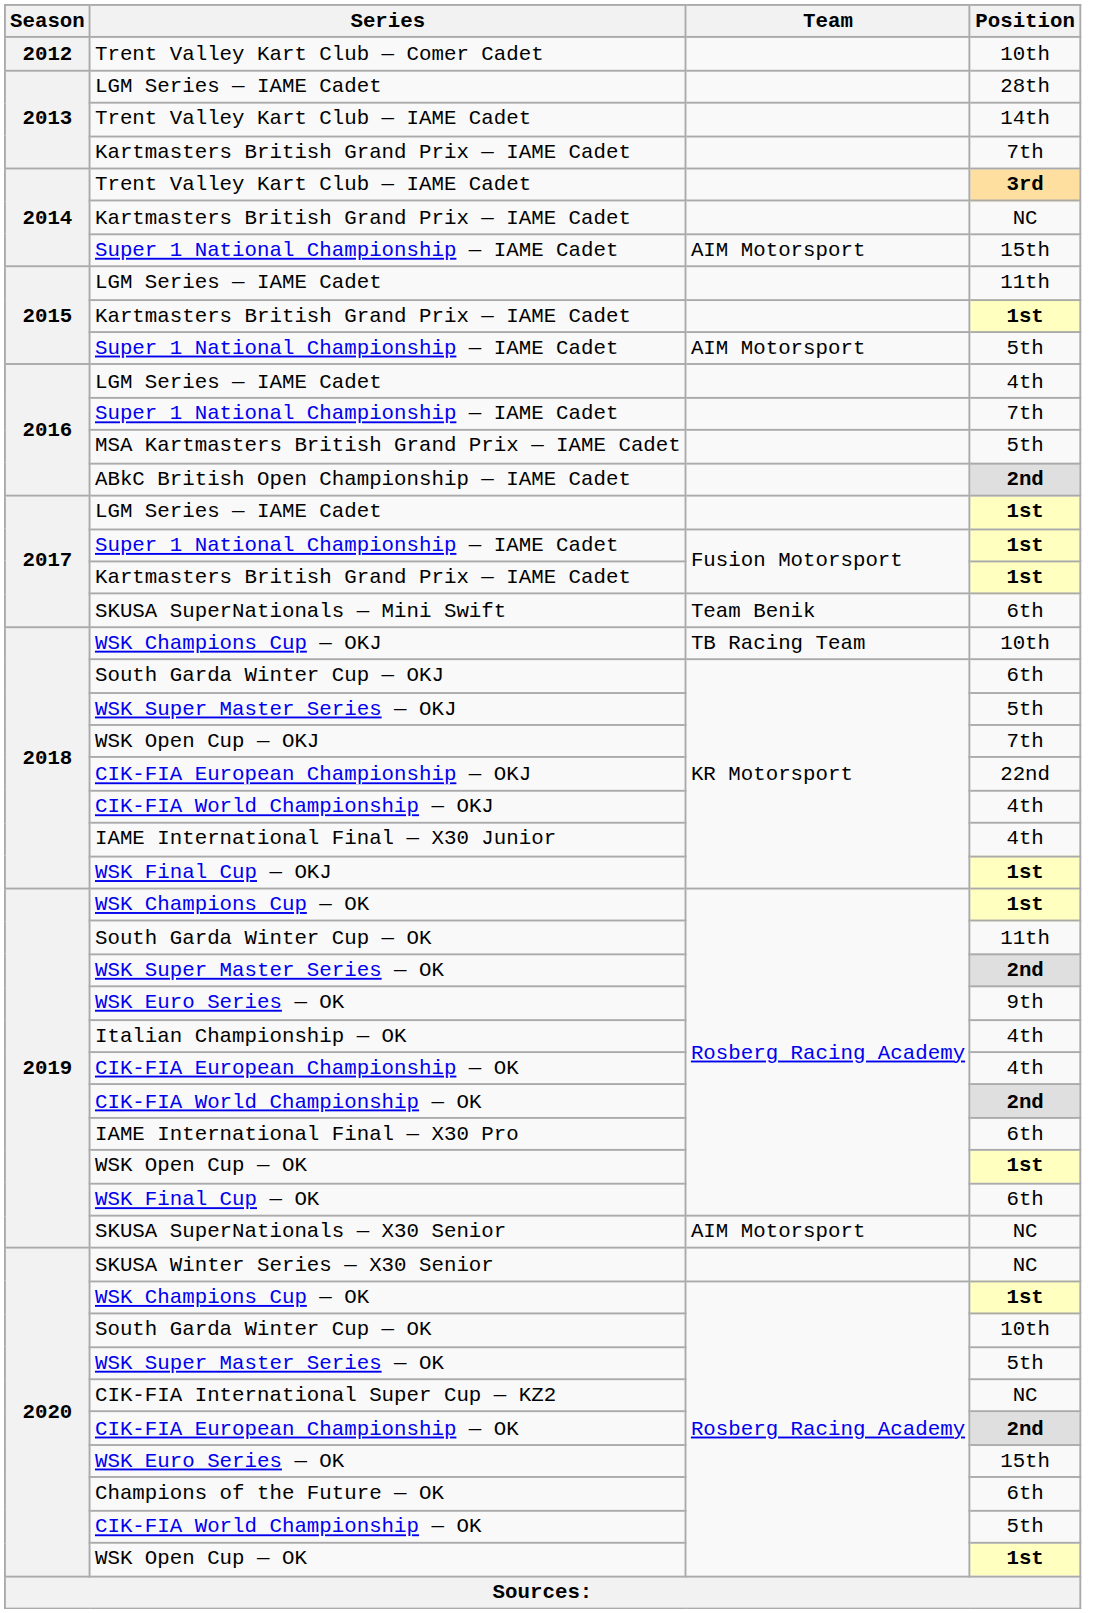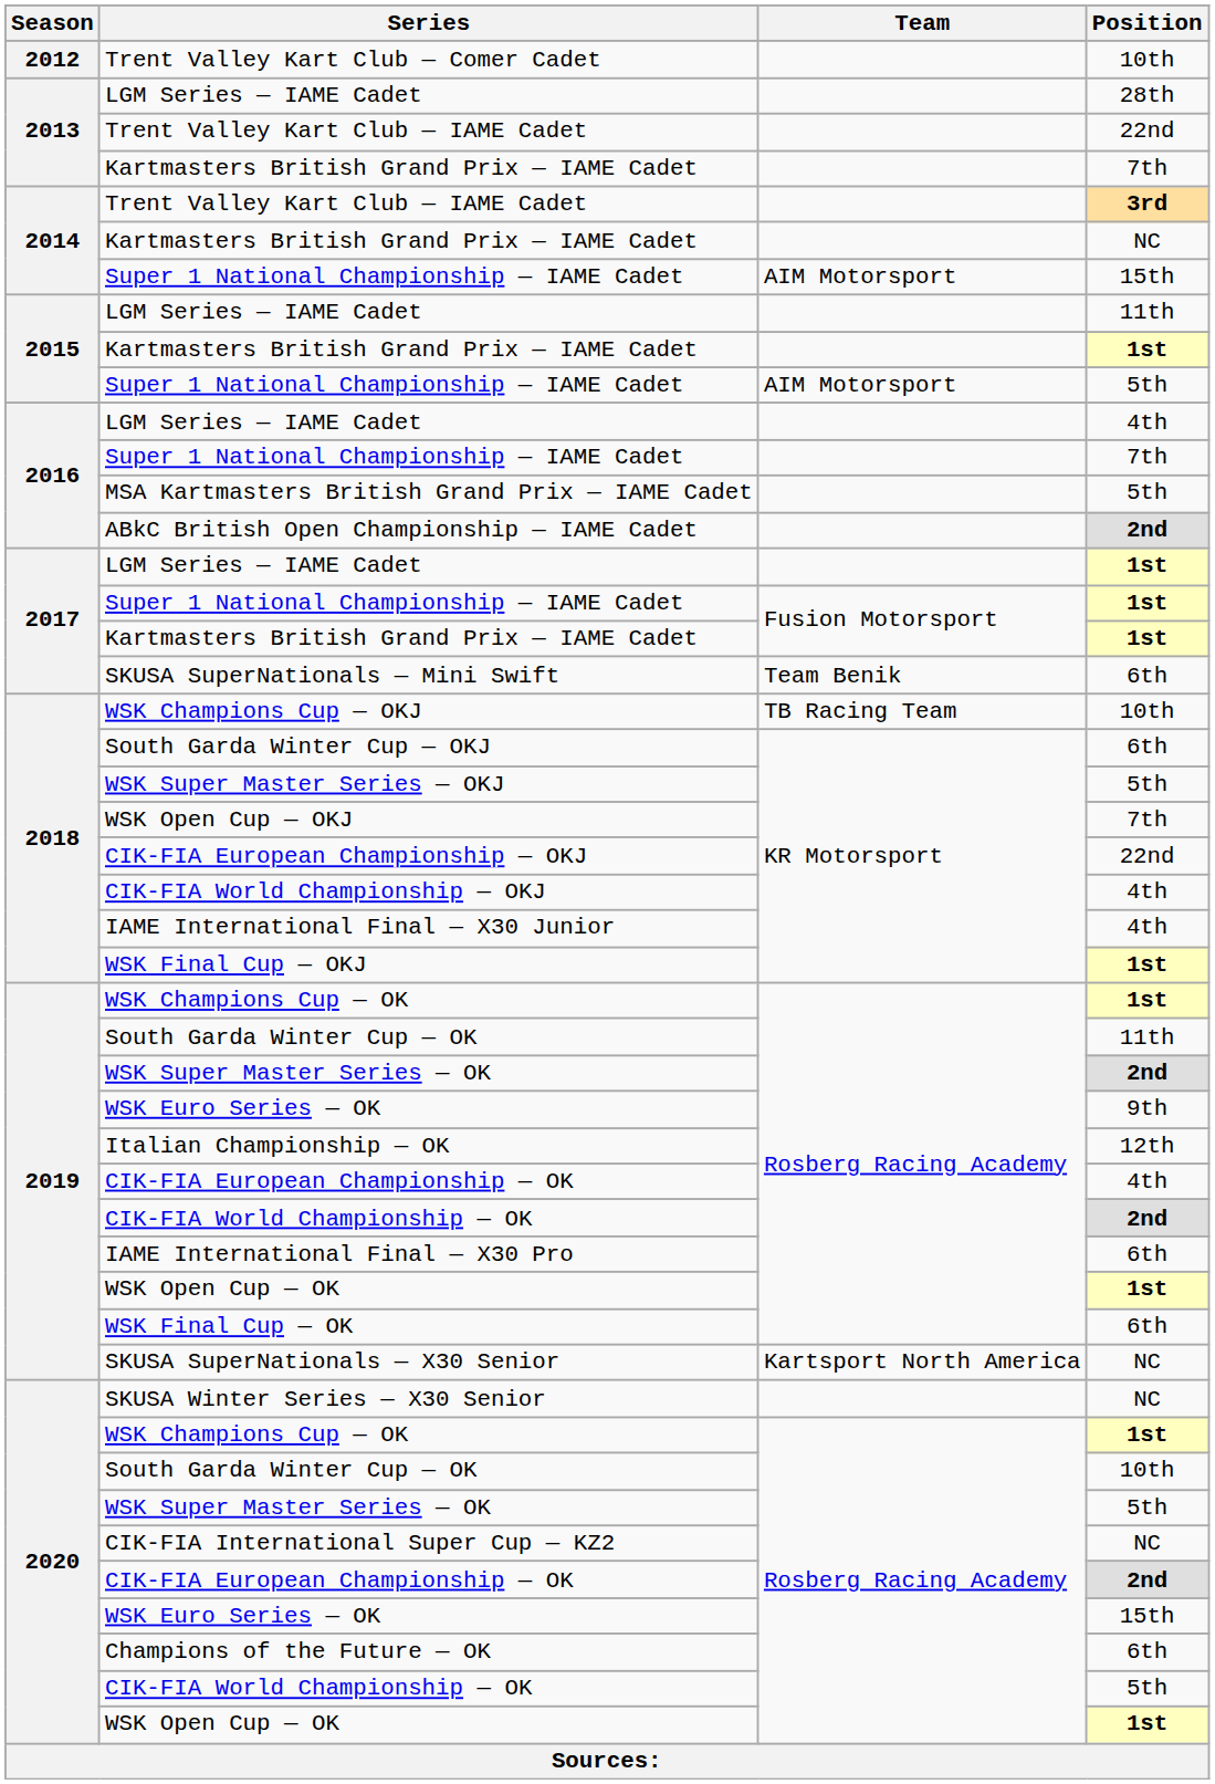 <table class="wikitable" style="font-size: 85%; text-align:center">
 <tr>
 <th>Season</th>
 <th>Series</th>
 <th>Team</th>
 <th>Position</th>
 </tr>
 <tr>
 <th>2012</th>
 <td align="left">Trent Valley Kart Club — Comer Cadet</td>
 <td align="left"></td>
 <td>10th</td>
 </tr>
 <tr>
 <th rowspan="3">2013</th>
 <td align="left">LGM Series — IAME Cadet</td>
 <td align="left"></td>
 <td>28th</td>
 </tr>
 <tr>
 <td align="left">Trent Valley Kart Club — IAME Cadet</td>
 <td align="left"></td>
-<td>14th</td>
+<td>22nd</td>
 </tr>
 <tr>
 <td align="left">Kartmasters British Grand Prix — IAME Cadet</td>
 <td align="left"></td>
 <td>7th</td>
 </tr>
 <tr>
 <th rowspan="3">2014</th>
 <td align="left">Trent Valley Kart Club — IAME Cadet</td>
 <td></td>
 <td style="background:#FFDF9F;"><strong>3rd</strong></td>
 </tr>
 <tr>
 <td align="left">Kartmasters British Grand Prix — IAME Cadet</td>
 <td align="left"></td>
 <td>NC</td>
 </tr>
 <tr>
 <td align="left"><a href='#'>Super 1 National Championship</a> — IAME Cadet</td>
 <td align="left">AIM Motorsport</td>
 <td>15th</td>
 </tr>
 <tr>
 <th rowspan="3">2015</th>
 <td align="left">LGM Series — IAME Cadet</td>
 <td align="left"></td>
 <td>11th</td>
 </tr>
 <tr>
 <td align="left">Kartmasters British Grand Prix — IAME Cadet</td>
 <td align="left"></td>
 <td style="background:#FFFFBF;"><strong>1st</strong></td>
 </tr>
 <tr>
 <td align="left"><a href='#'>Super 1 National Championship</a> — IAME Cadet</td>
 <td align="left">AIM Motorsport</td>
 <td>5th</td>
 </tr>
 <tr>
 <th rowspan="4">2016</th>
 <td align="left">LGM Series — IAME Cadet</td>
 <td align="left"></td>
 <td>4th</td>
 </tr>
 <tr>
 <td align="left"><a href='#'>Super 1 National Championship</a> — IAME Cadet</td>
 <td align="left"></td>
 <td>7th</td>
 </tr>
 <tr>
 <td align="left">MSA Kartmasters British Grand Prix — IAME Cadet</td>
 <td align="left"></td>
 <td>5th</td>
 </tr>
 <tr>
 <td align="left">ABkC British Open Championship — IAME Cadet</td>
 <td align="left"></td>
 <td style="background:#DFDFDF;"><strong>2nd</strong></td>
 </tr>
 <tr>
 <th rowspan="4">2017</th>
 <td align="left">LGM Series — IAME Cadet</td>
 <td align="left"></td>
 <td style="background:#FFFFBF;"><strong>1st</strong></td>
 </tr>
 <tr>
 <td align="left"><a href='#'>Super 1 National Championship</a> — IAME Cadet</td>
 <td rowspan="2" align="left">Fusion Motorsport</td>
 <td style="background:#FFFFBF;"><strong>1st</strong></td>
 </tr>
 <tr>
 <td align="left">Kartmasters British Grand Prix — IAME Cadet</td>
 <td style="background:#FFFFBF;"><strong>1st</strong></td>
 </tr>
 <tr>
 <td align="left">SKUSA SuperNationals — Mini Swift</td>
 <td align="left">Team Benik</td>
 <td>6th</td>
 </tr>
 <tr>
 <th rowspan="8">2018</th>
 <td align="left"><a href='#'>WSK Champions Cup</a> — OKJ</td>
 <td align="left">TB Racing Team</td>
 <td>10th</td>
 </tr>
 <tr>
 <td align="left">South Garda Winter Cup — OKJ</td>
 <td rowspan="7" align="left">KR Motorsport</td>
 <td>6th</td>
 </tr>
 <tr>
 <td align="left"><a href='#'>WSK Super Master Series</a> — OKJ</td>
 <td>5th</td>
 </tr>
 <tr>
 <td align="left">WSK Open Cup — OKJ</td>
 <td>7th</td>
 </tr>
 <tr>
 <td align="left"><a href='#'>CIK-FIA European Championship</a> — OKJ</td>
 <td>22nd</td>
 </tr>
 <tr>
 <td align="left"><a href='#'>CIK-FIA World Championship</a> — OKJ</td>
 <td>4th</td>
 </tr>
 <tr>
 <td align="left">IAME International Final — X30 Junior</td>
 <td>4th</td>
 </tr>
 <tr>
 <td align="left"><a href='#'>WSK Final Cup</a> — OKJ</td>
 <td style="background:#FFFFBF;"><strong>1st</strong></td>
 </tr>
 <tr>
 <th rowspan="11">2019</th>
 <td align="left"><a href='#'>WSK Champions Cup</a> — OK</td>
 <td rowspan="10" align="left"><a href='#'>Rosberg Racing Academy</a></td>
 <td style="background:#FFFFBF;"><strong>1st</strong></td>
 </tr>
 <tr>
 <td align="left">South Garda Winter Cup — OK</td>
 <td>11th</td>
 </tr>
 <tr>
 <td align="left"><a href='#'>WSK Super Master Series</a> — OK</td>
 <td style="background:#DFDFDF;"><strong>2nd</strong></td>
 </tr>
 <tr>
 <td align="left"><a href='#'>WSK Euro Series</a> — OK</td>
 <td>9th</td>
 </tr>
 <tr>
 <td align="left">Italian Championship — OK</td>
-<td>4th</td>
+<td>12th</td>
 </tr>
 <tr>
 <td align="left"><a href='#'>CIK-FIA European Championship</a> — OK</td>
 <td>4th</td>
 </tr>
 <tr>
 <td align="left"><a href='#'>CIK-FIA World Championship</a> — OK</td>
 <td style="background:#DFDFDF;"><strong>2nd</strong></td>
 </tr>
 <tr>
 <td align="left">IAME International Final — X30 Pro</td>
 <td>6th</td>
 </tr>
 <tr>
 <td align="left">WSK Open Cup — OK</td>
 <td style="background:#FFFFBF;"><strong>1st</strong></td>
 </tr>
 <tr>
 <td align="left"><a href='#'>WSK Final Cup</a> — OK</td>
 <td>6th</td>
 </tr>
 <tr>
 <td align="left">SKUSA SuperNationals — X30 Senior</td>
-<td align="left">AIM Motorsport</td>
+<td align="left">Kartsport North America</td>
 <td>NC</td>
 </tr>
 <tr>
 <th rowspan="10">2020</th>
 <td align="left">SKUSA Winter Series — X30 Senior</td>
 <td align="left"></td>
 <td>NC</td>
 </tr>
 <tr>
 <td align="left"><a href='#'>WSK Champions Cup</a> — OK</td>
 <td rowspan="9" align="left"><a href='#'>Rosberg Racing Academy</a></td>
 <td style="background:#FFFFBF;"><strong>1st</strong></td>
 </tr>
 <tr>
 <td align="left">South Garda Winter Cup — OK</td>
 <td>10th</td>
 </tr>
 <tr>
 <td align="left"><a href='#'>WSK Super Master Series</a> — OK</td>
 <td>5th</td>
 </tr>
 <tr>
 <td align="left">CIK-FIA International Super Cup — KZ2</td>
 <td>NC</td>
 </tr>
 <tr>
 <td align="left"><a href='#'>CIK-FIA European Championship</a> — OK</td>
 <td style="background:#DFDFDF;"><strong>2nd</strong></td>
 </tr>
 <tr>
 <td align="left"><a href='#'>WSK Euro Series</a> — OK</td>
 <td>15th</td>
 </tr>
 <tr>
 <td align="left">Champions of the Future — OK</td>
 <td>6th</td>
 </tr>
 <tr>
 <td align="left"><a href='#'>CIK-FIA World Championship</a> — OK</td>
 <td>5th</td>
 </tr>
 <tr>
 <td align="left">WSK Open Cup — OK</td>
 <td style="background:#FFFFBF;"><strong>1st</strong></td>
 </tr>
 <tr>
 <th colspan="4">Sources:</th>
 </tr>
 </table>
